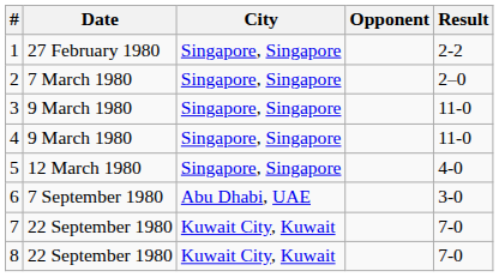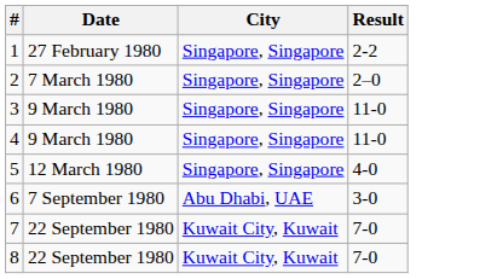 <table class="wikitable">
 <tr>
 <th>#</th>
 <th>Date</th>
 <th>City</th>
-<th>Opponent</th>
 <th>Result</th>
 </tr>
 <tr>
 <td>1</td>
 <td>27 February 1980</td>
 <td><a href='#'>Singapore</a>, <a href='#'>Singapore</a></td>
-<td></td>
 <td>2-2</td>
 </tr>
 <tr>
 <td>2</td>
 <td>7 March 1980</td>
 <td><a href='#'>Singapore</a>, <a href='#'>Singapore</a></td>
-<td></td>
 <td>2–0</td>
 </tr>
 <tr>
 <td>3</td>
 <td>9 March 1980</td>
 <td><a href='#'>Singapore</a>, <a href='#'>Singapore</a></td>
-<td></td>
 <td>11-0</td>
 </tr>
 <tr>
 <td>4</td>
 <td>9 March 1980</td>
 <td><a href='#'>Singapore</a>, <a href='#'>Singapore</a></td>
-<td></td>
 <td>11-0</td>
 </tr>
 <tr>
 <td>5</td>
 <td>12 March 1980</td>
 <td><a href='#'>Singapore</a>, <a href='#'>Singapore</a></td>
-<td></td>
 <td>4-0</td>
 </tr>
 <tr>
 <td>6</td>
 <td>7 September 1980</td>
 <td><a href='#'>Abu Dhabi</a>, <a href='#'>UAE</a></td>
-<td></td>
 <td>3-0</td>
 </tr>
 <tr>
 <td>7</td>
 <td>22 September 1980</td>
 <td><a href='#'>Kuwait City</a>, <a href='#'>Kuwait</a></td>
-<td></td>
 <td>7-0</td>
 </tr>
 <tr>
 <td>8</td>
 <td>22 September 1980</td>
 <td><a href='#'>Kuwait City</a>, <a href='#'>Kuwait</a></td>
-<td></td>
 <td>7-0</td>
 </tr>
 </table>
